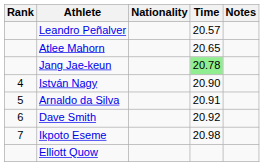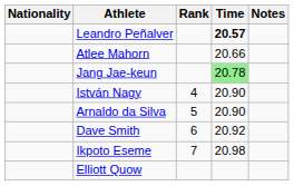 <table class="wikitable sortable" style="text-align:center">
 <tr>
+<th>Nationality</th>
+<th>Athlete</th>
 <th>Rank</th>
-<th>Athlete</th>
-<th>Nationality</th>
 <th>Time</th>
 <th>Notes</th>
 </tr>
 <tr>
+<td align=left></td>
+<td align=left><a href='#'>Leandro Peñalver</a></td>
 <td></td>
-<td align=left><a href='#'>Leandro Peñalver</a></td>
-<td align=left></td>
-<td>20.57</td>
+<td><strong>20.57</strong></td>
 <td></td>
 </tr>
 <tr>
+<td align=left></td>
+<td align=left><a href='#'>Atlee Mahorn</a></td>
 <td></td>
-<td align=left><a href='#'>Atlee Mahorn</a></td>
-<td align=left></td>
-<td>20.65</td>
+<td>20.66</td>
 <td></td>
 </tr>
 <tr>
+<td align=left></td>
+<td align=left><a href='#'>Jang Jae-keun</a></td>
 <td></td>
-<td align=left><a href='#'>Jang Jae-keun</a></td>
-<td align=left></td>
 <td style="background: lightgreen;">20.78</td>
 <td></td>
 </tr>
 <tr>
+<td align=left></td>
+<td align=left><a href='#'>István Nagy</a></td>
 <td>4</td>
-<td align=left><a href='#'>István Nagy</a></td>
-<td align=left></td>
 <td>20.90</td>
 <td></td>
 </tr>
 <tr>
+<td align=left></td>
+<td align=left><a href='#'>Arnaldo da Silva</a></td>
 <td>5</td>
-<td align=left><a href='#'>Arnaldo da Silva</a></td>
-<td align=left></td>
-<td>20.91</td>
+<td>20.90</td>
 <td></td>
 </tr>
 <tr>
+<td align=left></td>
+<td align=left><a href='#'>Dave Smith</a></td>
 <td>6</td>
-<td align=left><a href='#'>Dave Smith</a></td>
-<td align=left></td>
 <td>20.92</td>
 <td></td>
 </tr>
 <tr>
+<td align=left></td>
+<td align=left><a href='#'>Ikpoto Eseme</a></td>
 <td>7</td>
-<td align=left><a href='#'>Ikpoto Eseme</a></td>
-<td align=left></td>
 <td>20.98</td>
 <td></td>
 </tr>
 <tr>
+<td align=left></td>
+<td align=left><a href='#'>Elliott Quow</a></td>
 <td></td>
-<td align=left><a href='#'>Elliott Quow</a></td>
-<td align=left></td>
 <td></td>
 <td></td>
 </tr>
 </table>
